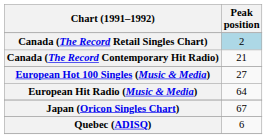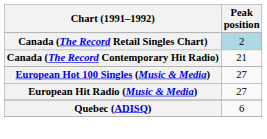 <table class="wikitable sortable plainrowheaders" style="text-align:center">
 <tr>
 <th scope="col">Chart (1991–1992)</th>
 <th scope="col">Peak<br>position</th>
 </tr>
 <tr>
 </tr>
 <tr>
 </tr>
 <tr>
 <th scope="row">Canada (<em><a href='#'>The Record</a></em> Retail Singles Chart)</th>
 <td style="background: lightblue;">2</td>
 </tr>
 <tr>
 <th scope="row">Canada (<em><a href='#'>The Record</a></em> Contemporary Hit Radio)</th>
 <td>21</td>
 </tr>
 <tr>
 </tr>
 <tr>
 </tr>
 <tr>
 <th scope="row"><a href='#'>European Hot 100 Singles</a> (<em><a href='#'>Music & Media</a></em>)</th>
 <td>27</td>
 </tr>
 <tr>
 <th scope="row">European Hit Radio (<em><a href='#'>Music & Media</a></em>)</th>
-<td>64</td>
+<td>27</td>
 </tr>
 <tr>
-</tr>
-<tr>
-<th scope="row">Japan (<a href='#'>Oricon Singles Chart</a>)</th>
-<td>67</td>
 </tr>
 <tr>
 </tr>
 <tr>
 </tr>
 <tr>
 </tr>
 <tr>
 <th scope="row">Quebec (<a href='#'>ADISQ</a>)</th>
 <td>6</td>
 </tr>
 <tr>
 </tr>
 <tr>
 </tr>
 <tr>
 </tr>
 </table>
